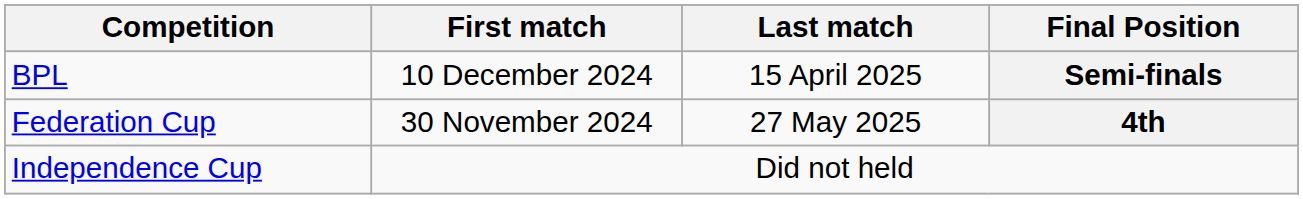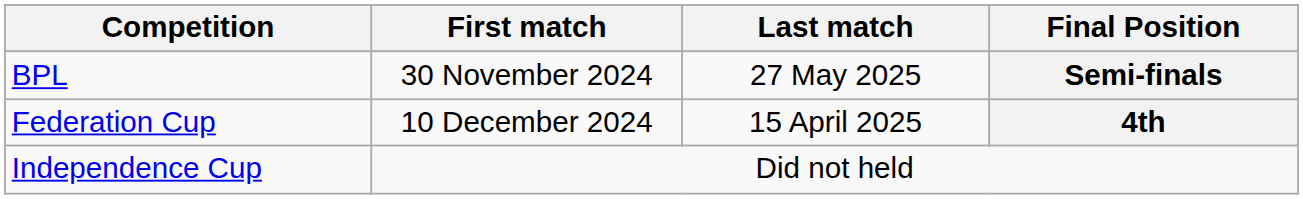 <table class="wikitable" style="text-align:center; width:700px; font-size="80%";">
 <tr>
 <th style="text-align:center; width:200px;">Competition</th>
 <th style="text-align:center; width:170px;">First match</th>
 <th style="text-align:center; width:170px;">Last match</th>
 <th style="text-align:center; width:170px;">Final Position</th>
 </tr>
 <tr>
 <td style="text-align:left;"><a href='#'>BPL</a></td>
-<td>10 December 2024</td>
-<td>15 April 2025</td>
+<td>30 November 2024</td>
+<td>27 May 2025</td>
 <th>Semi-finals</th>
 </tr>
 <tr>
 <td style="text-align:left;"><a href='#'>Federation Cup</a></td>
-<td>30 November 2024</td>
-<td>27 May 2025</td>
+<td>10 December 2024</td>
+<td>15 April 2025</td>
 <th>4th</th>
 </tr>
 <tr>
 <td style="text-align:left;"><a href='#'>Independence Cup</a></td>
 <td colspan=5>Did not held</td>
 </tr>
 </table>
